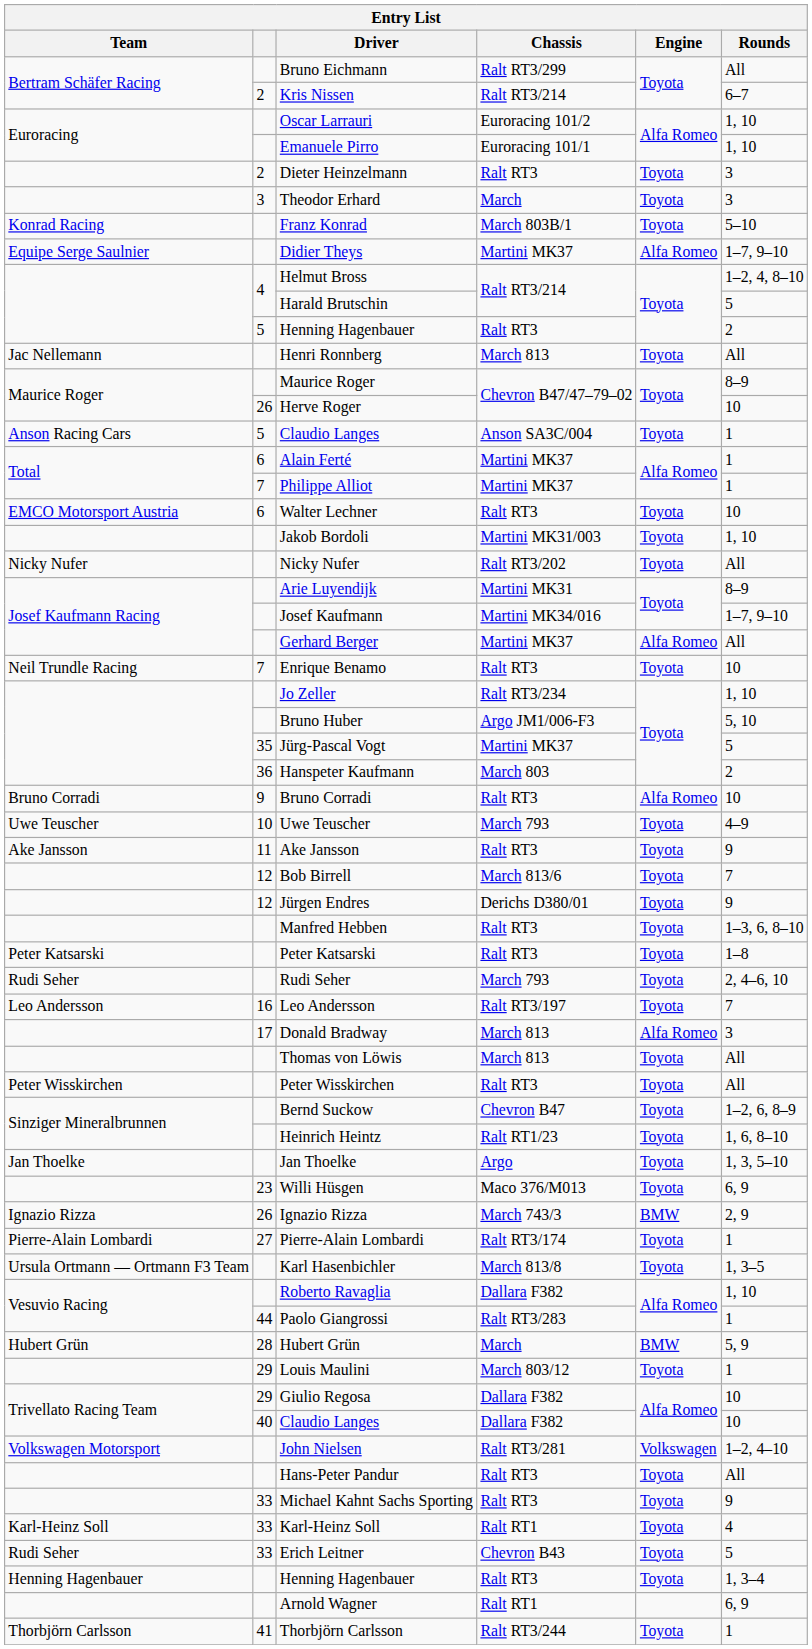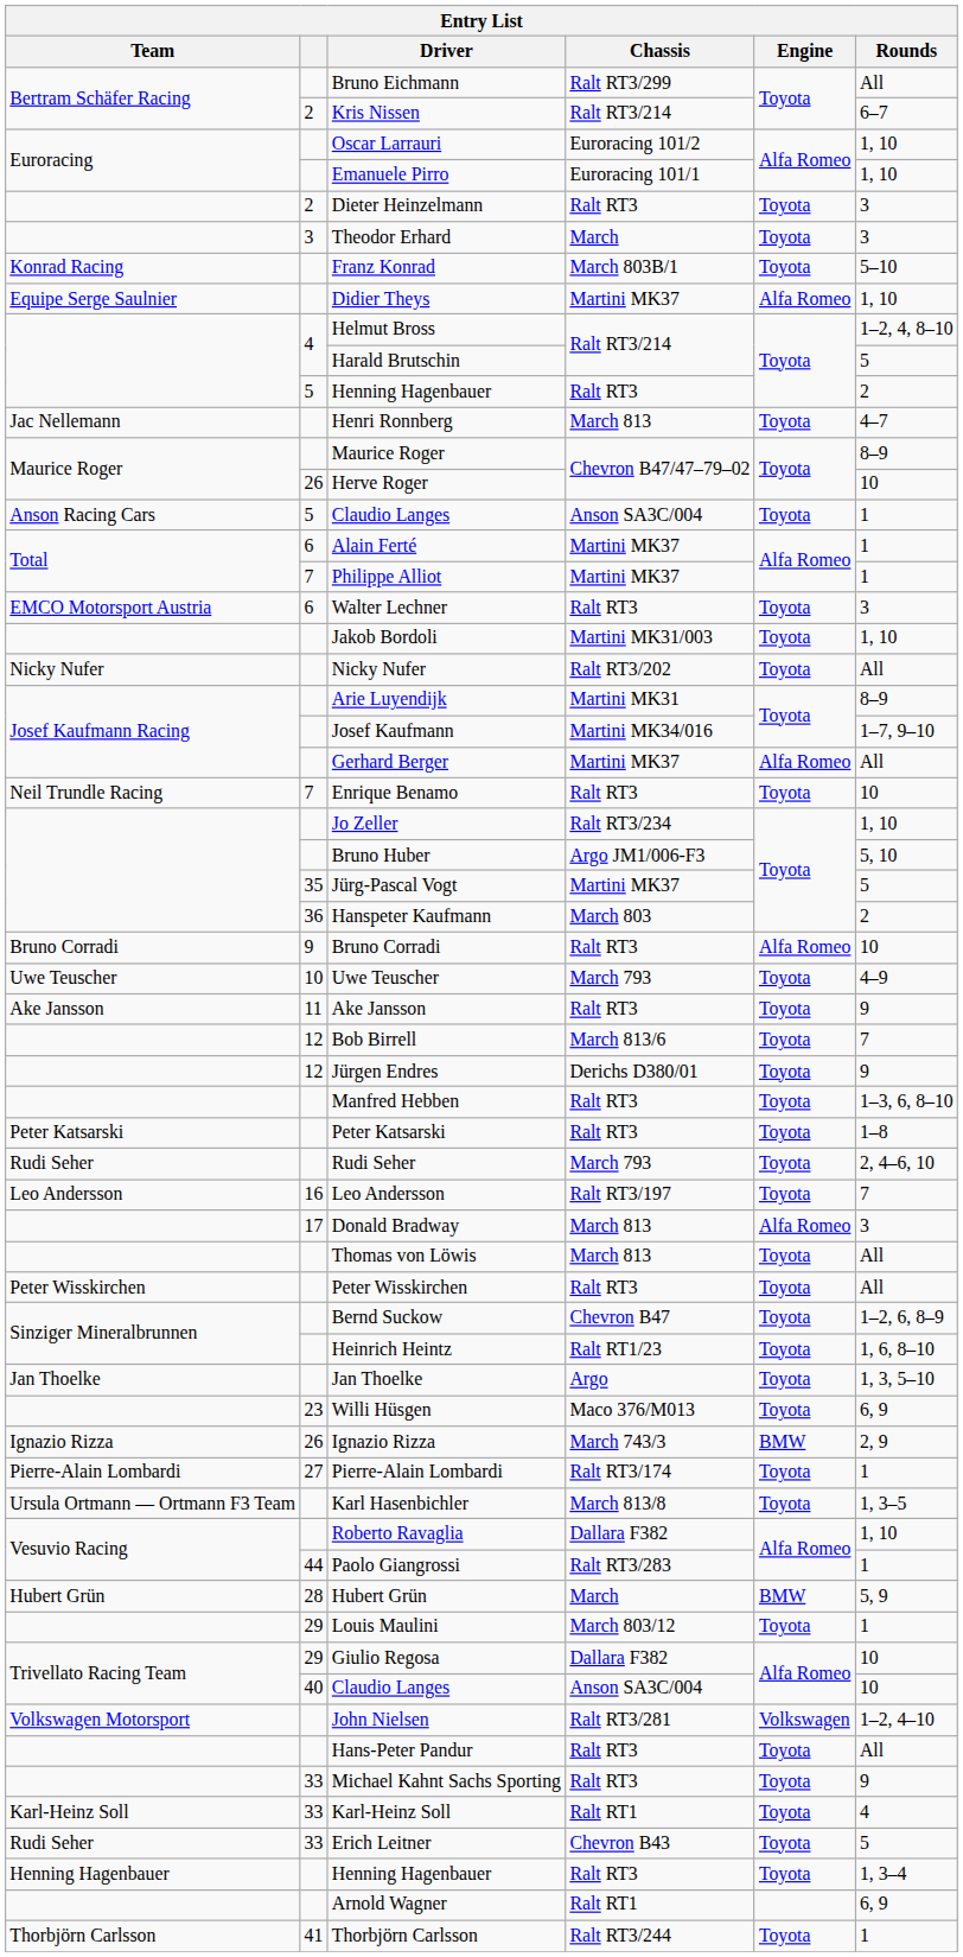 <table class="wikitable" style="font-size: 85%;">
 <tr>
 <th colspan=7>Entry List</th>
 </tr>
 <tr>
 <th>Team</th>
 <th></th>
 <th>Driver</th>
 <th>Chassis</th>
 <th>Engine</th>
 <th>Rounds</th>
 </tr>
 <tr>
 <td rowspan=2> <a href='#'>Bertram Schäfer Racing</a></td>
 <td></td>
 <td> Bruno Eichmann</td>
 <td><a href='#'>Ralt</a> RT3/299</td>
 <td rowspan=2><a href='#'>Toyota</a></td>
 <td>All</td>
 </tr>
 <tr>
 <td>2</td>
 <td> <a href='#'>Kris Nissen</a></td>
 <td><a href='#'>Ralt</a> RT3/214</td>
 <td>6–7</td>
 </tr>
 <tr>
 <td rowspan=2> Euroracing</td>
 <td></td>
 <td> <a href='#'>Oscar Larrauri</a></td>
 <td>Euroracing 101/2</td>
 <td rowspan=2><a href='#'>Alfa Romeo</a></td>
 <td>1, 10</td>
 </tr>
 <tr>
 <td></td>
 <td> <a href='#'>Emanuele Pirro</a></td>
 <td>Euroracing 101/1</td>
 <td>1, 10</td>
 </tr>
 <tr>
 <td> </td>
 <td>2</td>
 <td> Dieter Heinzelmann</td>
 <td><a href='#'>Ralt</a> RT3</td>
 <td><a href='#'>Toyota</a></td>
 <td>3</td>
 </tr>
 <tr>
 <td> </td>
 <td>3</td>
 <td> Theodor Erhard</td>
 <td><a href='#'>March</a></td>
 <td><a href='#'>Toyota</a></td>
 <td>3</td>
 </tr>
 <tr>
 <td> <a href='#'>Konrad Racing</a></td>
 <td></td>
 <td> <a href='#'>Franz Konrad</a></td>
 <td><a href='#'>March</a> 803B/1</td>
 <td><a href='#'>Toyota</a></td>
 <td>5–10</td>
 </tr>
 <tr>
 <td> <a href='#'>Equipe Serge Saulnier</a></td>
 <td></td>
 <td> <a href='#'>Didier Theys</a></td>
 <td><a href='#'>Martini</a> MK37</td>
 <td><a href='#'>Alfa Romeo</a></td>
-<td>1–7, 9–10</td>
+<td>1, 10</td>
 </tr>
 <tr>
 <td rowspan=3> </td>
 <td rowspan=2>4</td>
 <td> Helmut Bross</td>
 <td rowspan=2><a href='#'>Ralt</a> RT3/214</td>
 <td rowspan=3><a href='#'>Toyota</a></td>
 <td>1–2, 4, 8–10</td>
 </tr>
 <tr>
 <td> Harald Brutschin</td>
 <td>5</td>
 </tr>
 <tr>
 <td>5</td>
 <td> Henning Hagenbauer</td>
 <td><a href='#'>Ralt</a> RT3</td>
 <td>2</td>
 </tr>
 <tr>
 <td> Jac Nellemann</td>
 <td></td>
 <td> Henri Ronnberg</td>
 <td><a href='#'>March</a> 813</td>
 <td><a href='#'>Toyota</a></td>
-<td>All</td>
+<td>4–7</td>
 </tr>
 <tr>
 <td rowspan=2> Maurice Roger</td>
 <td></td>
 <td> Maurice Roger</td>
 <td rowspan=2><a href='#'>Chevron</a> B47/47–79–02</td>
 <td rowspan=2><a href='#'>Toyota</a></td>
 <td>8–9</td>
 </tr>
 <tr>
 <td>26</td>
 <td> Herve Roger</td>
 <td>10</td>
 </tr>
 <tr>
 <td> <a href='#'>Anson</a> Racing Cars</td>
 <td>5</td>
 <td> <a href='#'>Claudio Langes</a></td>
 <td><a href='#'>Anson</a> SA3C/004</td>
 <td><a href='#'>Toyota</a></td>
 <td>1</td>
 </tr>
 <tr>
 <td rowspan=2> <a href='#'>Total</a></td>
 <td>6</td>
 <td> <a href='#'>Alain Ferté</a></td>
 <td><a href='#'>Martini</a> MK37</td>
 <td rowspan=2><a href='#'>Alfa Romeo</a></td>
 <td>1</td>
 </tr>
 <tr>
 <td>7</td>
 <td> <a href='#'>Philippe Alliot</a></td>
 <td><a href='#'>Martini</a> MK37</td>
 <td>1</td>
 </tr>
 <tr>
 <td> <a href='#'>EMCO Motorsport Austria</a></td>
 <td>6</td>
 <td> Walter Lechner</td>
 <td><a href='#'>Ralt</a> RT3</td>
 <td><a href='#'>Toyota</a></td>
-<td>10</td>
+<td>3</td>
 </tr>
 <tr>
 <td> </td>
 <td></td>
 <td> Jakob Bordoli</td>
 <td><a href='#'>Martini</a> MK31/003</td>
 <td><a href='#'>Toyota</a></td>
 <td>1, 10</td>
 </tr>
 <tr>
 <td> Nicky Nufer</td>
 <td></td>
 <td> Nicky Nufer</td>
 <td><a href='#'>Ralt</a> RT3/202</td>
 <td><a href='#'>Toyota</a></td>
 <td>All</td>
 </tr>
 <tr>
 <td rowspan=3> <a href='#'>Josef Kaufmann Racing</a></td>
 <td></td>
 <td> <a href='#'>Arie Luyendijk</a></td>
 <td><a href='#'>Martini</a> MK31</td>
 <td rowspan=2><a href='#'>Toyota</a></td>
 <td>8–9</td>
 </tr>
 <tr>
 <td></td>
 <td> Josef Kaufmann</td>
 <td><a href='#'>Martini</a> MK34/016</td>
 <td>1–7, 9–10</td>
 </tr>
 <tr>
 <td></td>
 <td> <a href='#'>Gerhard Berger</a></td>
 <td><a href='#'>Martini</a> MK37</td>
 <td><a href='#'>Alfa Romeo</a></td>
 <td>All</td>
 </tr>
 <tr>
 <td> Neil Trundle Racing</td>
 <td>7</td>
 <td> Enrique Benamo</td>
 <td><a href='#'>Ralt</a> RT3</td>
 <td><a href='#'>Toyota</a></td>
 <td>10</td>
 </tr>
 <tr>
 <td rowspan=4> </td>
 <td></td>
 <td> <a href='#'>Jo Zeller</a></td>
 <td><a href='#'>Ralt</a> RT3/234</td>
 <td rowspan=4><a href='#'>Toyota</a></td>
 <td>1, 10</td>
 </tr>
 <tr>
 <td></td>
 <td> Bruno Huber</td>
 <td><a href='#'>Argo</a> JM1/006-F3</td>
 <td>5, 10</td>
 </tr>
 <tr>
 <td>35</td>
 <td> Jürg-Pascal Vogt</td>
 <td><a href='#'>Martini</a> MK37</td>
 <td>5</td>
 </tr>
 <tr>
 <td>36</td>
 <td> Hanspeter Kaufmann</td>
 <td><a href='#'>March</a> 803</td>
 <td>2</td>
 </tr>
 <tr>
 <td> Bruno Corradi</td>
 <td>9</td>
 <td> Bruno Corradi</td>
 <td><a href='#'>Ralt</a> RT3</td>
 <td><a href='#'>Alfa Romeo</a></td>
 <td>10</td>
 </tr>
 <tr>
 <td> Uwe Teuscher</td>
 <td>10</td>
 <td> Uwe Teuscher</td>
 <td><a href='#'>March</a> 793</td>
 <td><a href='#'>Toyota</a></td>
 <td>4–9</td>
 </tr>
 <tr>
 <td> Ake Jansson</td>
 <td>11</td>
 <td> Ake Jansson</td>
 <td><a href='#'>Ralt</a> RT3</td>
 <td><a href='#'>Toyota</a></td>
 <td>9</td>
 </tr>
 <tr>
 <td> </td>
 <td>12</td>
 <td> Bob Birrell</td>
 <td><a href='#'>March</a> 813/6</td>
 <td><a href='#'>Toyota</a></td>
 <td>7</td>
 </tr>
 <tr>
 <td> </td>
 <td>12</td>
 <td> Jürgen Endres</td>
 <td>Derichs D380/01</td>
 <td><a href='#'>Toyota</a></td>
 <td>9</td>
 </tr>
 <tr>
 <td> </td>
 <td></td>
 <td> Manfred Hebben</td>
 <td><a href='#'>Ralt</a> RT3</td>
 <td><a href='#'>Toyota</a></td>
 <td>1–3, 6, 8–10</td>
 </tr>
 <tr>
 <td> Peter Katsarski</td>
 <td></td>
 <td> Peter Katsarski</td>
 <td><a href='#'>Ralt</a> RT3</td>
 <td><a href='#'>Toyota</a></td>
 <td>1–8</td>
 </tr>
 <tr>
 <td> Rudi Seher</td>
 <td></td>
 <td> Rudi Seher</td>
 <td><a href='#'>March</a> 793</td>
 <td><a href='#'>Toyota</a></td>
 <td>2, 4–6, 10</td>
 </tr>
 <tr>
 <td> Leo Andersson</td>
 <td>16</td>
 <td> Leo Andersson</td>
 <td><a href='#'>Ralt</a> RT3/197</td>
 <td><a href='#'>Toyota</a></td>
 <td>7</td>
 </tr>
 <tr>
 <td> </td>
 <td>17</td>
 <td> Donald Bradway</td>
 <td><a href='#'>March</a> 813</td>
 <td><a href='#'>Alfa Romeo</a></td>
 <td>3</td>
 </tr>
 <tr>
 <td> </td>
 <td></td>
 <td> Thomas von Löwis</td>
 <td><a href='#'>March</a> 813</td>
 <td><a href='#'>Toyota</a></td>
 <td>All</td>
 </tr>
 <tr>
 <td> Peter Wisskirchen</td>
 <td></td>
 <td> Peter Wisskirchen</td>
 <td><a href='#'>Ralt</a> RT3</td>
 <td><a href='#'>Toyota</a></td>
 <td>All</td>
 </tr>
 <tr>
 <td rowspan=2> Sinziger Mineralbrunnen</td>
 <td></td>
 <td> Bernd Suckow</td>
 <td><a href='#'>Chevron</a> B47</td>
 <td><a href='#'>Toyota</a></td>
 <td>1–2, 6, 8–9</td>
 </tr>
 <tr>
 <td></td>
 <td> Heinrich Heintz</td>
 <td><a href='#'>Ralt</a> RT1/23</td>
 <td><a href='#'>Toyota</a></td>
 <td>1, 6, 8–10</td>
 </tr>
 <tr>
 <td> Jan Thoelke</td>
 <td></td>
 <td> Jan Thoelke</td>
 <td><a href='#'>Argo</a> </td>
 <td><a href='#'>Toyota</a></td>
 <td>1, 3, 5–10</td>
 </tr>
 <tr>
 <td> </td>
 <td>23</td>
 <td> Willi Hüsgen</td>
 <td>Maco 376/M013</td>
 <td><a href='#'>Toyota</a></td>
 <td>6, 9</td>
 </tr>
 <tr>
 <td> Ignazio Rizza</td>
 <td>26</td>
 <td> Ignazio Rizza</td>
 <td><a href='#'>March</a> 743/3</td>
 <td><a href='#'>BMW</a></td>
 <td>2, 9</td>
 </tr>
 <tr>
 <td> Pierre-Alain Lombardi</td>
 <td>27</td>
 <td> Pierre-Alain Lombardi</td>
 <td><a href='#'>Ralt</a> RT3/174</td>
 <td><a href='#'>Toyota</a></td>
 <td>1</td>
 </tr>
 <tr>
 <td> Ursula Ortmann — Ortmann F3 Team</td>
 <td></td>
 <td> Karl Hasenbichler</td>
 <td><a href='#'>March</a> 813/8</td>
 <td><a href='#'>Toyota</a></td>
 <td>1, 3–5</td>
 </tr>
 <tr>
 <td rowspan=2> Vesuvio Racing</td>
 <td></td>
 <td> <a href='#'>Roberto Ravaglia</a></td>
 <td><a href='#'>Dallara</a> F382</td>
 <td rowspan=2><a href='#'>Alfa Romeo</a></td>
 <td>1, 10</td>
 </tr>
 <tr>
 <td>44</td>
 <td> Paolo Giangrossi</td>
 <td><a href='#'>Ralt</a> RT3/283</td>
 <td>1</td>
 </tr>
 <tr>
 <td> Hubert Grün</td>
 <td>28</td>
 <td> Hubert Grün</td>
 <td><a href='#'>March</a></td>
 <td><a href='#'>BMW</a></td>
 <td>5, 9</td>
 </tr>
 <tr>
 <td> </td>
 <td>29</td>
 <td> Louis Maulini</td>
 <td><a href='#'>March</a> 803/12</td>
 <td><a href='#'>Toyota</a></td>
 <td>1</td>
 </tr>
 <tr>
 <td rowspan=2> Trivellato Racing Team</td>
 <td>29</td>
 <td> Giulio Regosa</td>
 <td><a href='#'>Dallara</a> F382</td>
 <td rowspan=2><a href='#'>Alfa Romeo</a></td>
 <td>10</td>
 </tr>
 <tr>
 <td>40</td>
 <td> <a href='#'>Claudio Langes</a></td>
-<td><a href='#'>Dallara</a> F382</td>
+<td><a href='#'>Anson</a> SA3C/004</td>
 <td>10</td>
 </tr>
 <tr>
 <td> <a href='#'>Volkswagen Motorsport</a></td>
 <td></td>
 <td> <a href='#'>John Nielsen</a></td>
 <td><a href='#'>Ralt</a> RT3/281</td>
 <td><a href='#'>Volkswagen</a></td>
 <td>1–2, 4–10</td>
 </tr>
 <tr>
 <td> </td>
 <td></td>
 <td> Hans-Peter Pandur</td>
 <td><a href='#'>Ralt</a> RT3</td>
 <td><a href='#'>Toyota</a></td>
 <td>All</td>
 </tr>
 <tr>
 <td> </td>
 <td>33</td>
 <td> Michael Kahnt Sachs Sporting</td>
 <td><a href='#'>Ralt</a> RT3</td>
 <td><a href='#'>Toyota</a></td>
 <td>9</td>
 </tr>
 <tr>
 <td> Karl-Heinz Soll</td>
 <td>33</td>
 <td> Karl-Heinz Soll</td>
 <td><a href='#'>Ralt</a> RT1</td>
 <td><a href='#'>Toyota</a></td>
 <td>4</td>
 </tr>
 <tr>
 <td> Rudi Seher</td>
 <td>33</td>
 <td> Erich Leitner</td>
 <td><a href='#'>Chevron</a> B43</td>
 <td><a href='#'>Toyota</a></td>
 <td>5</td>
 </tr>
 <tr>
 <td> Henning Hagenbauer</td>
 <td></td>
 <td> Henning Hagenbauer</td>
 <td><a href='#'>Ralt</a> RT3</td>
 <td><a href='#'>Toyota</a></td>
 <td>1, 3–4</td>
 </tr>
 <tr>
 <td> </td>
 <td></td>
 <td> Arnold Wagner</td>
 <td><a href='#'>Ralt</a> RT1</td>
 <td></td>
 <td>6, 9</td>
 </tr>
 <tr>
 <td> Thorbjörn Carlsson</td>
 <td>41</td>
 <td> Thorbjörn Carlsson</td>
 <td><a href='#'>Ralt</a> RT3/244</td>
 <td><a href='#'>Toyota</a></td>
 <td>1</td>
 </tr>
 </table>
